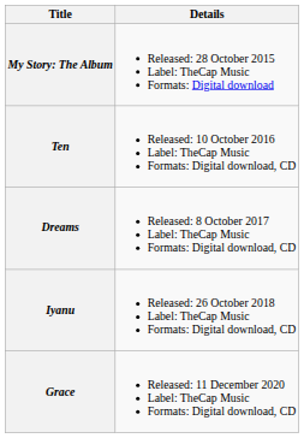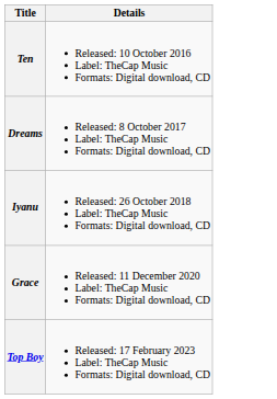 <table class="wikitable plainrowheaders">
 <tr>
 <th scope="col">Title</th>
 <th scope="col">Details</th>
-</tr>
-<tr>
-<th scope="row"><em>My Story: The Album</em></th>
-<td><br><ul><li>Released: 28 October 2015</li><li>Label: TheCap Music</li><li>Formats: <a href='#'>Digital download</a></li></ul></td>
 </tr>
 <tr>
 <th scope="row"><em>Ten</em></th>
 <td><br><ul><li>Released: 10 October 2016</li><li>Label: TheCap Music</li><li>Formats: Digital download, CD</li></ul></td>
 </tr>
 <tr>
 <th scope="row"><em>Dreams</em></th>
 <td><br><ul><li>Released: 8 October 2017</li><li>Label: TheCap Music</li><li>Formats: Digital download, CD</li></ul></td>
 </tr>
 <tr>
 <th scope="row"><em>Iyanu</em></th>
 <td><br><ul><li>Released: 26 October 2018</li><li>Label: TheCap Music</li><li>Formats: Digital download, CD</li></ul></td>
 </tr>
 <tr>
 <th scope="row"><em>Grace</em></th>
 <td><br><ul><li>Released: 11 December 2020</li><li>Label: TheCap Music</li><li>Formats: Digital download, CD</li></ul></td>
 </tr>
+<tr>
+<th scope="row"><em><a href='#'>Top Boy</a></em></th>
+<td><br><ul><li>Released: 17 February 2023</li><li>Label: TheCap Music</li><li>Formats: Digital download, CD</li></ul></td>
+</tr>
 </table>
